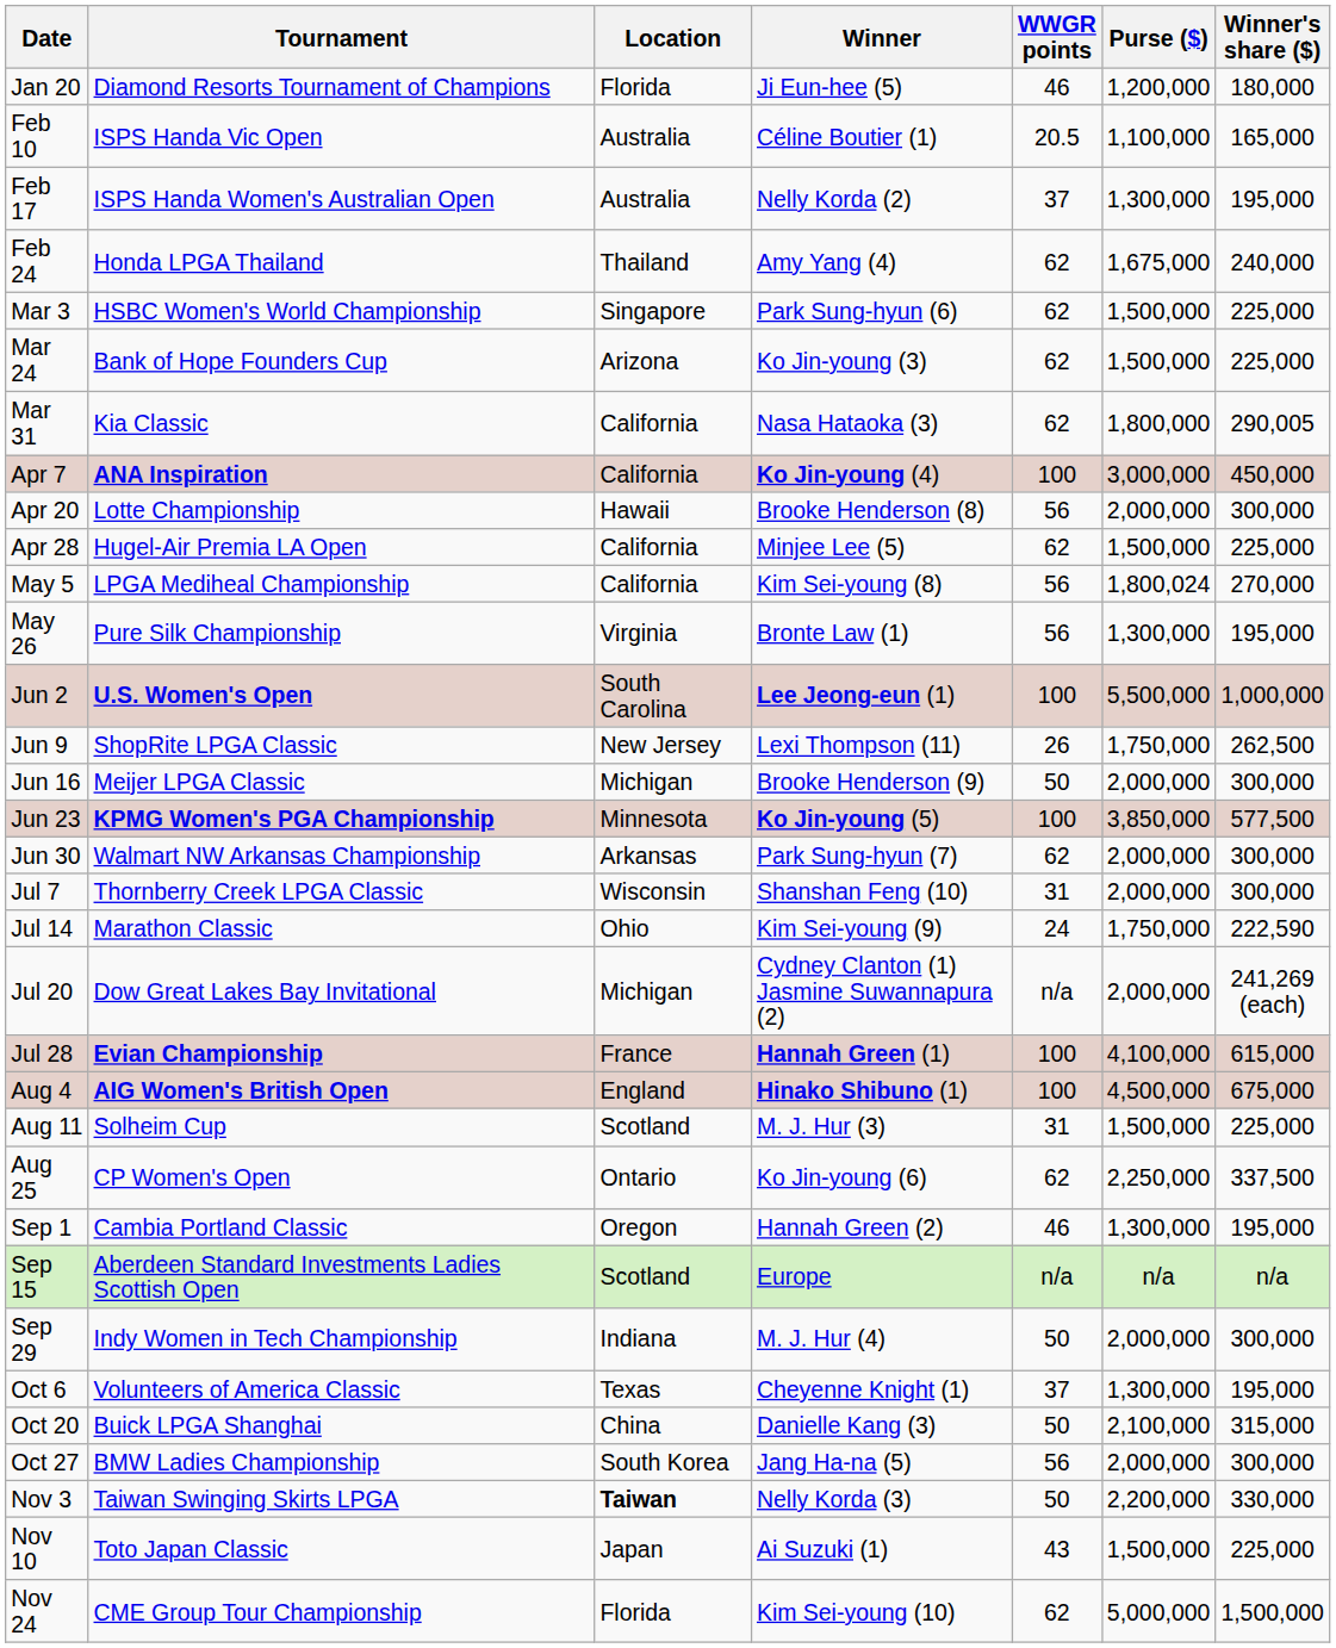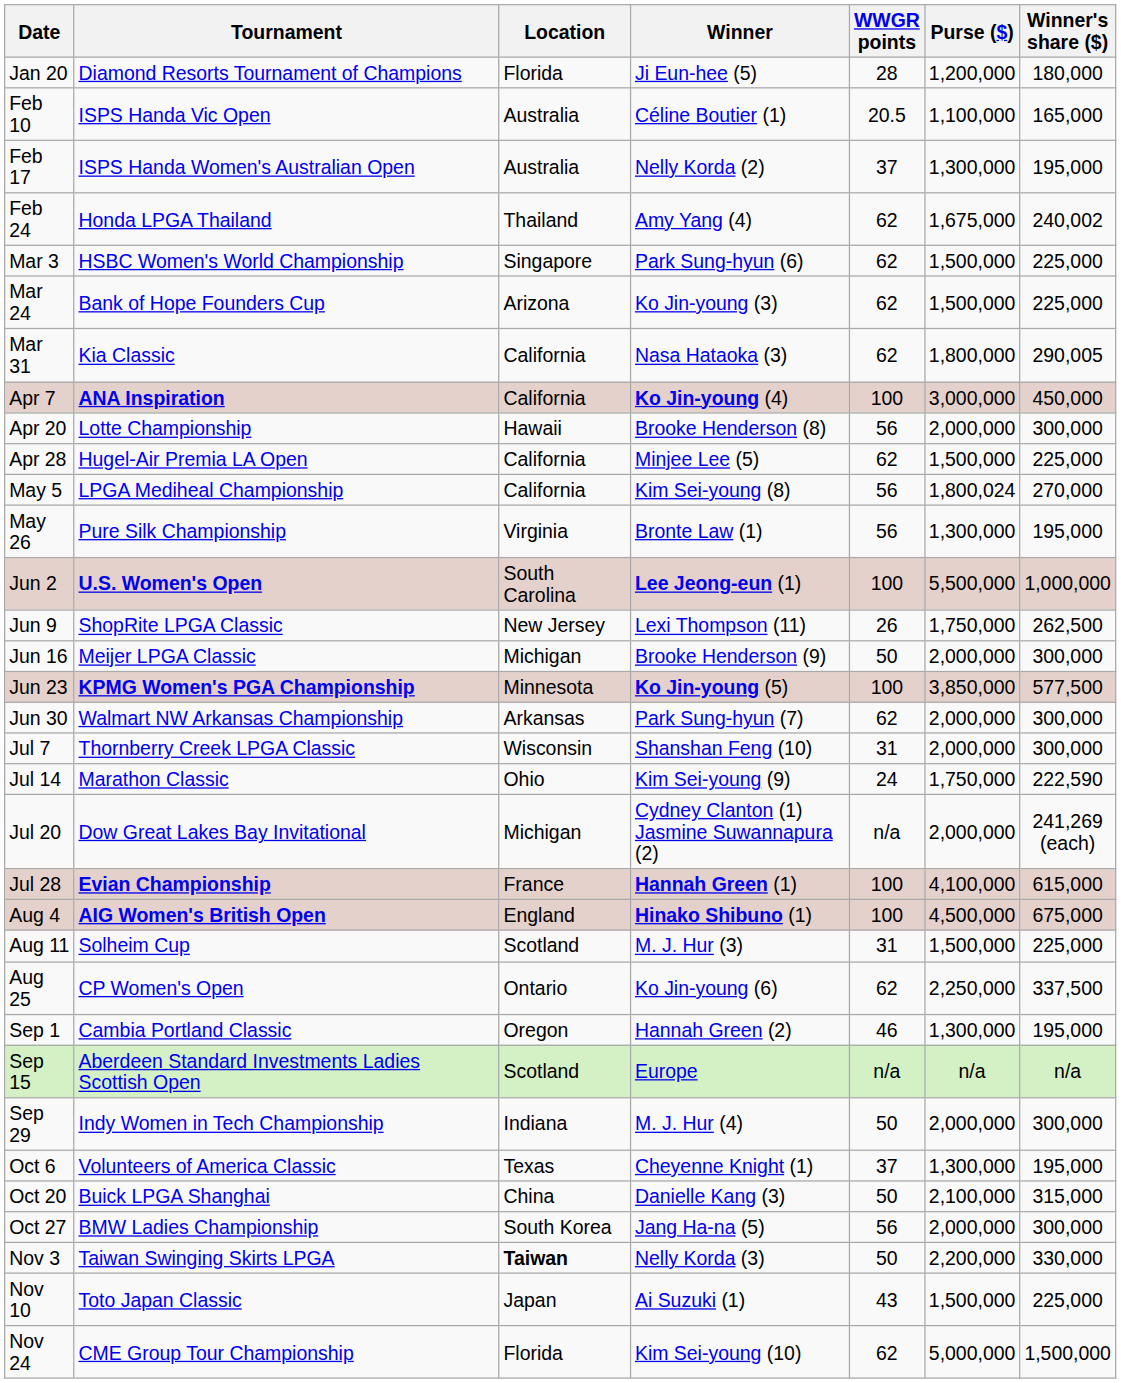 <table class="wikitable sortable" style="font-size:95%;">
 <tr>
 <th>Date</th>
 <th>Tournament</th>
 <th>Location</th>
 <th>Winner</th>
 <th><a href='#'>WWGR</a><br>points</th>
 <th>Purse (<a href='#'>$</a>)</th>
 <th>Winner's<br>share ($)</th>
 </tr>
 <tr>
 <td>Jan 20</td>
 <td><a href='#'>Diamond Resorts Tournament of Champions</a></td>
 <td>Florida</td>
 <td> <a href='#'>Ji Eun-hee</a> (5)</td>
-<td align=center>46</td>
+<td align=center>28</td>
 <td align=center>1,200,000</td>
 <td align=center>180,000</td>
 </tr>
 <tr>
 <td>Feb 10</td>
 <td><a href='#'>ISPS Handa Vic Open</a></td>
 <td>Australia</td>
 <td> <a href='#'>Céline Boutier</a> (1)</td>
 <td align=center>20.5</td>
 <td align=center>1,100,000</td>
 <td align=center>165,000</td>
 </tr>
 <tr>
 <td>Feb 17</td>
 <td><a href='#'>ISPS Handa Women's Australian Open</a></td>
 <td>Australia</td>
 <td> <a href='#'>Nelly Korda</a> (2)</td>
 <td align=center>37</td>
 <td align=center>1,300,000</td>
 <td align=center>195,000</td>
 </tr>
 <tr>
 <td>Feb 24</td>
 <td><a href='#'>Honda LPGA Thailand</a></td>
 <td>Thailand</td>
 <td> <a href='#'>Amy Yang</a> (4)</td>
 <td align=center>62</td>
 <td align=center>1,675,000</td>
-<td align=center>240,000</td>
+<td align=center>240,002</td>
 </tr>
 <tr>
 <td>Mar 3</td>
 <td><a href='#'>HSBC Women's World Championship</a></td>
 <td>Singapore</td>
 <td> <a href='#'>Park Sung-hyun</a> (6)</td>
 <td align=center>62</td>
 <td align=center>1,500,000</td>
 <td align=center>225,000</td>
 </tr>
 <tr>
 <td>Mar 24</td>
 <td><a href='#'>Bank of Hope Founders Cup</a></td>
 <td>Arizona</td>
 <td> <a href='#'>Ko Jin-young</a> (3)</td>
 <td align=center>62</td>
 <td align=center>1,500,000</td>
 <td align=center>225,000</td>
 </tr>
 <tr>
 <td>Mar 31</td>
 <td><a href='#'>Kia Classic</a></td>
 <td>California</td>
 <td> <a href='#'>Nasa Hataoka</a> (3)</td>
 <td align=center>62</td>
 <td align=center>1,800,000</td>
 <td align=center>290,005</td>
 </tr>
 <tr style="background:#e5d1cb;">
 <td>Apr 7</td>
 <td><strong><a href='#'>ANA Inspiration</a></strong></td>
 <td>California</td>
 <td> <strong><a href='#'>Ko Jin-young</a></strong> (4)</td>
 <td align=center>100</td>
 <td align=center>3,000,000</td>
 <td align=center>450,000</td>
 </tr>
 <tr>
 <td>Apr 20</td>
 <td><a href='#'>Lotte Championship</a></td>
 <td>Hawaii</td>
 <td> <a href='#'>Brooke Henderson</a> (8)</td>
 <td align=center>56</td>
 <td align=center>2,000,000</td>
 <td align=center>300,000</td>
 </tr>
 <tr>
 <td>Apr 28</td>
 <td><a href='#'>Hugel-Air Premia LA Open</a></td>
 <td>California</td>
 <td> <a href='#'>Minjee Lee</a> (5)</td>
 <td align=center>62</td>
 <td align=center>1,500,000</td>
 <td align=center>225,000</td>
 </tr>
 <tr>
 <td>May 5</td>
 <td><a href='#'>LPGA Mediheal Championship</a></td>
 <td>California</td>
 <td> <a href='#'>Kim Sei-young</a> (8)</td>
 <td align=center>56</td>
 <td align=center>1,800,024</td>
 <td align=center>270,000</td>
 </tr>
 <tr>
 <td>May 26</td>
 <td><a href='#'>Pure Silk Championship</a></td>
 <td>Virginia</td>
 <td> <a href='#'>Bronte Law</a> (1)</td>
 <td align=center>56</td>
 <td align=center>1,300,000</td>
 <td align=center>195,000</td>
 </tr>
 <tr style="background:#e5d1cb;">
 <td>Jun 2</td>
 <td><strong><a href='#'>U.S. Women's Open</a></strong></td>
 <td>South Carolina</td>
 <td> <strong><a href='#'>Lee Jeong-eun</a></strong> (1)</td>
 <td align=center>100</td>
 <td align=center>5,500,000</td>
 <td align=center>1,000,000</td>
 </tr>
 <tr>
 <td>Jun 9</td>
 <td><a href='#'>ShopRite LPGA Classic</a></td>
 <td>New Jersey</td>
 <td> <a href='#'>Lexi Thompson</a> (11)</td>
 <td align=center>26</td>
 <td align=center>1,750,000</td>
 <td align=center>262,500</td>
 </tr>
 <tr>
 <td>Jun 16</td>
 <td><a href='#'>Meijer LPGA Classic</a></td>
 <td>Michigan</td>
 <td> <a href='#'>Brooke Henderson</a> (9)</td>
 <td align=center>50</td>
 <td align=center>2,000,000</td>
 <td align=center>300,000</td>
 </tr>
 <tr style="background:#e5d1cb;">
 <td>Jun 23</td>
 <td><strong><a href='#'>KPMG Women's PGA Championship</a></strong></td>
 <td>Minnesota</td>
 <td> <strong><a href='#'>Ko Jin-young</a></strong> (5)</td>
 <td align=center>100</td>
 <td align=center>3,850,000</td>
 <td align=center>577,500</td>
 </tr>
 <tr>
 <td>Jun 30</td>
 <td><a href='#'>Walmart NW Arkansas Championship</a></td>
 <td>Arkansas</td>
 <td> <a href='#'>Park Sung-hyun</a> (7)</td>
 <td align=center>62</td>
 <td align=center>2,000,000</td>
 <td align=center>300,000</td>
 </tr>
 <tr>
 <td>Jul 7</td>
 <td><a href='#'>Thornberry Creek LPGA Classic</a></td>
 <td>Wisconsin</td>
 <td> <a href='#'>Shanshan Feng</a> (10)</td>
 <td align=center>31</td>
 <td align=center>2,000,000</td>
 <td align=center>300,000</td>
 </tr>
 <tr>
 <td>Jul 14</td>
 <td><a href='#'>Marathon Classic</a></td>
 <td>Ohio</td>
 <td> <a href='#'>Kim Sei-young</a> (9)</td>
 <td align=center>24</td>
 <td align=center>1,750,000</td>
 <td align=center>222,590</td>
 </tr>
 <tr>
 <td>Jul 20</td>
 <td><a href='#'>Dow Great Lakes Bay Invitational</a></td>
 <td>Michigan</td>
 <td> <a href='#'>Cydney Clanton</a> (1) <br> <a href='#'>Jasmine Suwannapura</a> (2)</td>
 <td align=center>n/a</td>
 <td align=center>2,000,000</td>
 <td align=center>241,269<br>(each)</td>
 </tr>
 <tr style="background:#e5d1cb;">
 <td>Jul 28</td>
 <td><strong><a href='#'>Evian Championship</a></strong></td>
 <td>France</td>
 <td> <strong><a href='#'>Hannah Green</a></strong> (1)</td>
 <td align=center>100</td>
 <td align=center>4,100,000</td>
 <td align=center>615,000</td>
 </tr>
 <tr style="background:#e5d1cb;">
 <td>Aug 4</td>
 <td><strong><a href='#'>AIG Women's British Open</a></strong></td>
 <td>England</td>
 <td> <strong><a href='#'>Hinako Shibuno</a></strong> (1)</td>
 <td align=center>100</td>
 <td align=center>4,500,000</td>
 <td align=center>675,000</td>
 </tr>
 <tr>
 <td>Aug 11</td>
 <td><a href='#'>Solheim Cup</a></td>
 <td>Scotland</td>
 <td> <a href='#'>M. J. Hur</a> (3)</td>
 <td align=center>31</td>
 <td align=center>1,500,000</td>
 <td align=center>225,000</td>
 </tr>
 <tr>
 <td>Aug 25</td>
 <td><a href='#'>CP Women's Open</a></td>
 <td>Ontario</td>
 <td> <a href='#'>Ko Jin-young</a> (6)</td>
 <td align=center>62</td>
 <td align=center>2,250,000</td>
 <td align=center>337,500</td>
 </tr>
 <tr>
 <td>Sep 1</td>
 <td><a href='#'>Cambia Portland Classic</a></td>
 <td>Oregon</td>
 <td> <a href='#'>Hannah Green</a> (2)</td>
 <td align=center>46</td>
 <td align=center>1,300,000</td>
 <td align=center>195,000</td>
 </tr>
 <tr style="background:#D4F1C5;">
 <td>Sep 15</td>
 <td><a href='#'>Aberdeen Standard Investments Ladies Scottish Open</a></td>
 <td>Scotland</td>
 <td> <a href='#'>Europe</a></td>
 <td align=center>n/a</td>
 <td align=center>n/a</td>
 <td align=center>n/a</td>
 </tr>
 <tr>
 <td>Sep 29</td>
 <td><a href='#'>Indy Women in Tech Championship</a></td>
 <td>Indiana</td>
 <td> <a href='#'>M. J. Hur</a> (4)</td>
 <td align=center>50</td>
 <td align=center>2,000,000</td>
 <td align=center>300,000</td>
 </tr>
 <tr>
 <td>Oct 6</td>
 <td><a href='#'>Volunteers of America Classic</a></td>
 <td>Texas</td>
 <td> <a href='#'>Cheyenne Knight</a> (1)</td>
 <td align=center>37</td>
 <td align=center>1,300,000</td>
 <td align=center>195,000</td>
 </tr>
 <tr>
 <td>Oct 20</td>
 <td><a href='#'>Buick LPGA Shanghai</a></td>
 <td>China</td>
 <td> <a href='#'>Danielle Kang</a> (3)</td>
 <td align=center>50</td>
 <td align=center>2,100,000</td>
 <td align=center>315,000</td>
 </tr>
 <tr>
 <td>Oct 27</td>
 <td><a href='#'>BMW Ladies Championship</a></td>
 <td>South Korea</td>
 <td> <a href='#'>Jang Ha-na</a> (5)</td>
 <td align=center>56</td>
 <td align=center>2,000,000</td>
 <td align=center>300,000</td>
 </tr>
 <tr>
 <td>Nov 3</td>
 <td><a href='#'>Taiwan Swinging Skirts LPGA</a></td>
 <td><strong>Taiwan</strong></td>
 <td> <a href='#'>Nelly Korda</a> (3)</td>
 <td align=center>50</td>
 <td align=center>2,200,000</td>
 <td align=center>330,000</td>
 </tr>
 <tr>
 <td>Nov 10</td>
 <td><a href='#'>Toto Japan Classic</a></td>
 <td>Japan</td>
 <td> <a href='#'>Ai Suzuki</a> (1)</td>
 <td align=center>43</td>
 <td align=center>1,500,000</td>
 <td align=center>225,000</td>
 </tr>
 <tr>
 <td>Nov 24</td>
 <td><a href='#'>CME Group Tour Championship</a></td>
 <td>Florida</td>
 <td> <a href='#'>Kim Sei-young</a> (10)</td>
 <td align=center>62</td>
 <td align=center>5,000,000</td>
 <td align=center>1,500,000</td>
 </tr>
 </table>
